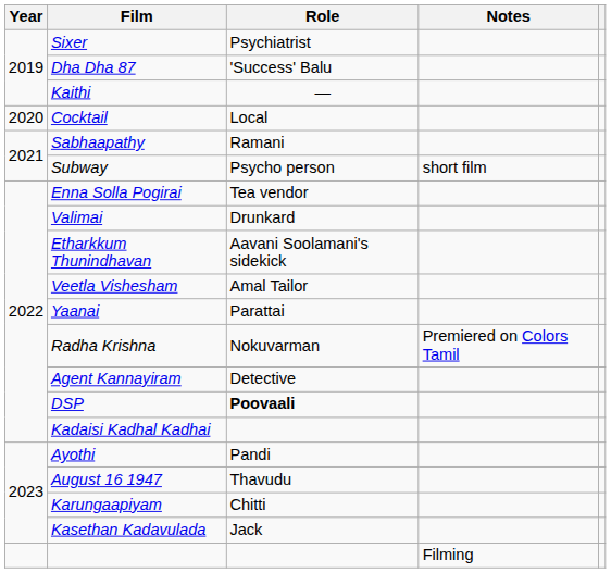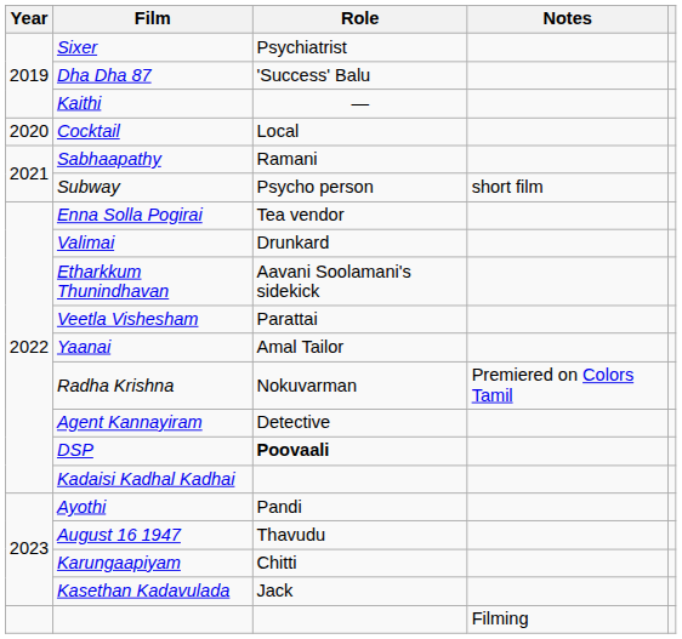 <table class="wikitable sortable">
 <tr>
 <th scope="col">Year</th>
 <th scope="col">Film</th>
 <th scope="col">Role</th>
 <th scope="col" class="unsortable">Notes</th>
 <th scope="col" class="unsortable"></th>
 </tr>
 <tr>
 <td rowspan="3">2019</td>
 <td><em><a href='#'>Sixer</a></em></td>
 <td>Psychiatrist</td>
 <td></td>
 <td></td>
 </tr>
 <tr>
 <td><em><a href='#'>Dha Dha 87</a></em></td>
 <td>'Success' Balu</td>
 <td></td>
 <td></td>
 </tr>
 <tr>
 <td><a href='#'><em>Kaithi</em></a></td>
 <td style="text-align:center;">—</td>
 <td></td>
 <td></td>
 </tr>
 <tr>
 <td>2020</td>
 <td><a href='#'><em>Cocktail</em></a></td>
 <td>Local</td>
 <td></td>
 <td></td>
 </tr>
 <tr>
 <td rowspan="2">2021</td>
 <td><em><a href='#'>Sabhaapathy</a></em></td>
 <td>Ramani</td>
 <td></td>
 <td></td>
 </tr>
 <tr>
 <td><em>Subway</em></td>
 <td>Psycho person</td>
 <td>short film</td>
 <td></td>
 </tr>
 <tr>
 <td rowspan="9">2022</td>
 <td><em><a href='#'>Enna Solla Pogirai</a></em></td>
 <td>Tea vendor</td>
 <td></td>
 <td></td>
 </tr>
 <tr>
 <td><em><a href='#'>Valimai</a></em></td>
 <td>Drunkard</td>
 <td></td>
 <td></td>
 </tr>
 <tr>
 <td><em><a href='#'>Etharkkum Thunindhavan</a></em></td>
 <td>Aavani Soolamani's sidekick</td>
 <td></td>
 <td></td>
 </tr>
 <tr>
 <td><em><a href='#'>Veetla Vishesham</a></em></td>
-<td>Amal Tailor</td>
+<td>Parattai</td>
 <td></td>
 <td></td>
 </tr>
 <tr>
 <td><em><a href='#'>Yaanai</a></em></td>
-<td>Parattai</td>
+<td>Amal Tailor</td>
 <td></td>
 <td></td>
 </tr>
 <tr>
 <td><em>Radha Krishna</em></td>
 <td>Nokuvarman</td>
 <td>Premiered on <a href='#'>Colors Tamil</a></td>
 <td></td>
 </tr>
 <tr>
 <td><em><a href='#'>Agent Kannayiram</a></em></td>
 <td>Detective</td>
 <td></td>
 <td></td>
 </tr>
 <tr>
 <td><em><a href='#'>DSP</a></em></td>
 <td><strong>Poovaali</strong></td>
 <td></td>
 <td></td>
 </tr>
 <tr>
 <td><em><a href='#'>Kadaisi Kadhal Kadhai</a></em></td>
 <td></td>
 <td></td>
 <td></td>
 </tr>
 <tr>
 <td rowspan="4">2023</td>
 <td><em><a href='#'>Ayothi</a></em></td>
 <td>Pandi</td>
 <td></td>
 <td></td>
 </tr>
 <tr>
 <td><em><a href='#'>August 16 1947</a></em></td>
 <td>Thavudu</td>
 <td></td>
 <td></td>
 </tr>
 <tr>
 <td><em><a href='#'>Karungaapiyam</a></em></td>
 <td>Chitti</td>
 <td></td>
 <td></td>
 </tr>
 <tr>
 <td><em><a href='#'>Kasethan Kadavulada</a></em></td>
 <td>Jack</td>
 <td></td>
 <td></td>
 </tr>
 <tr>
 <td></td>
 <td></td>
 <td></td>
 <td>Filming</td>
 <td></td>
 </tr>
 </table>
